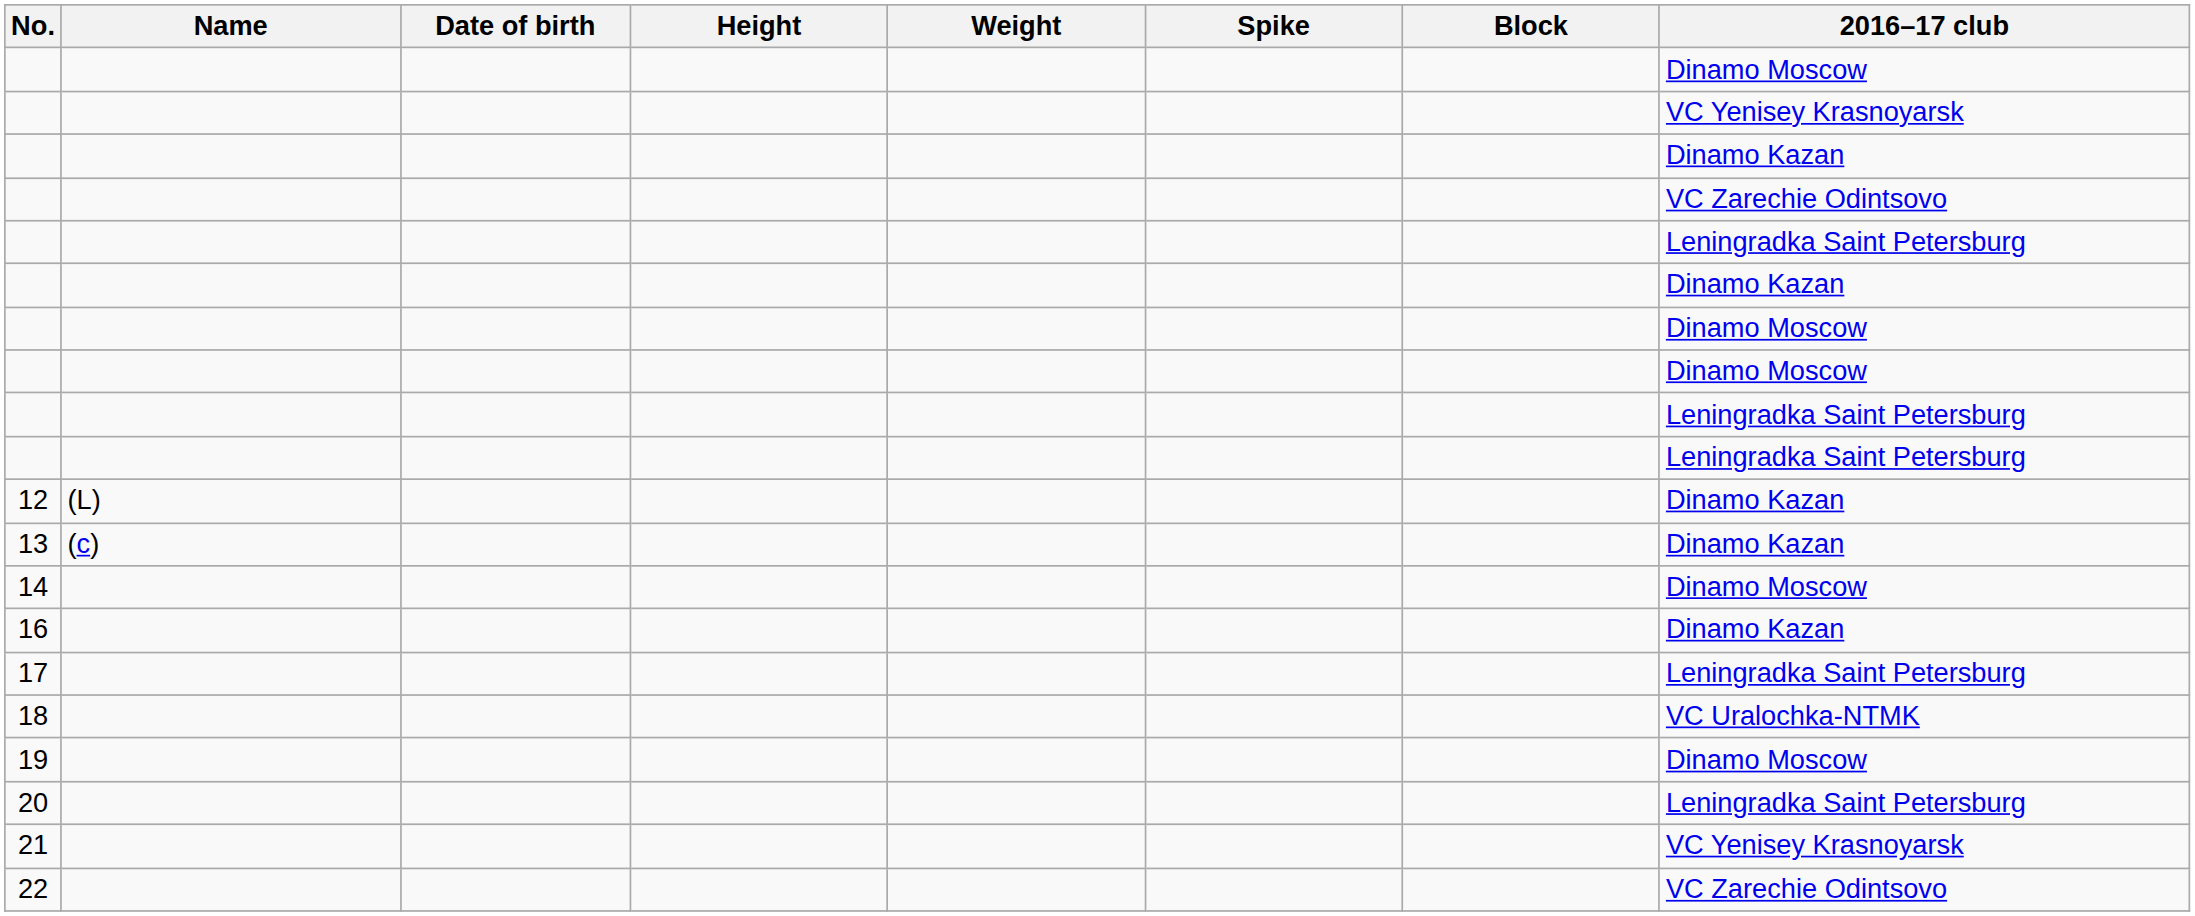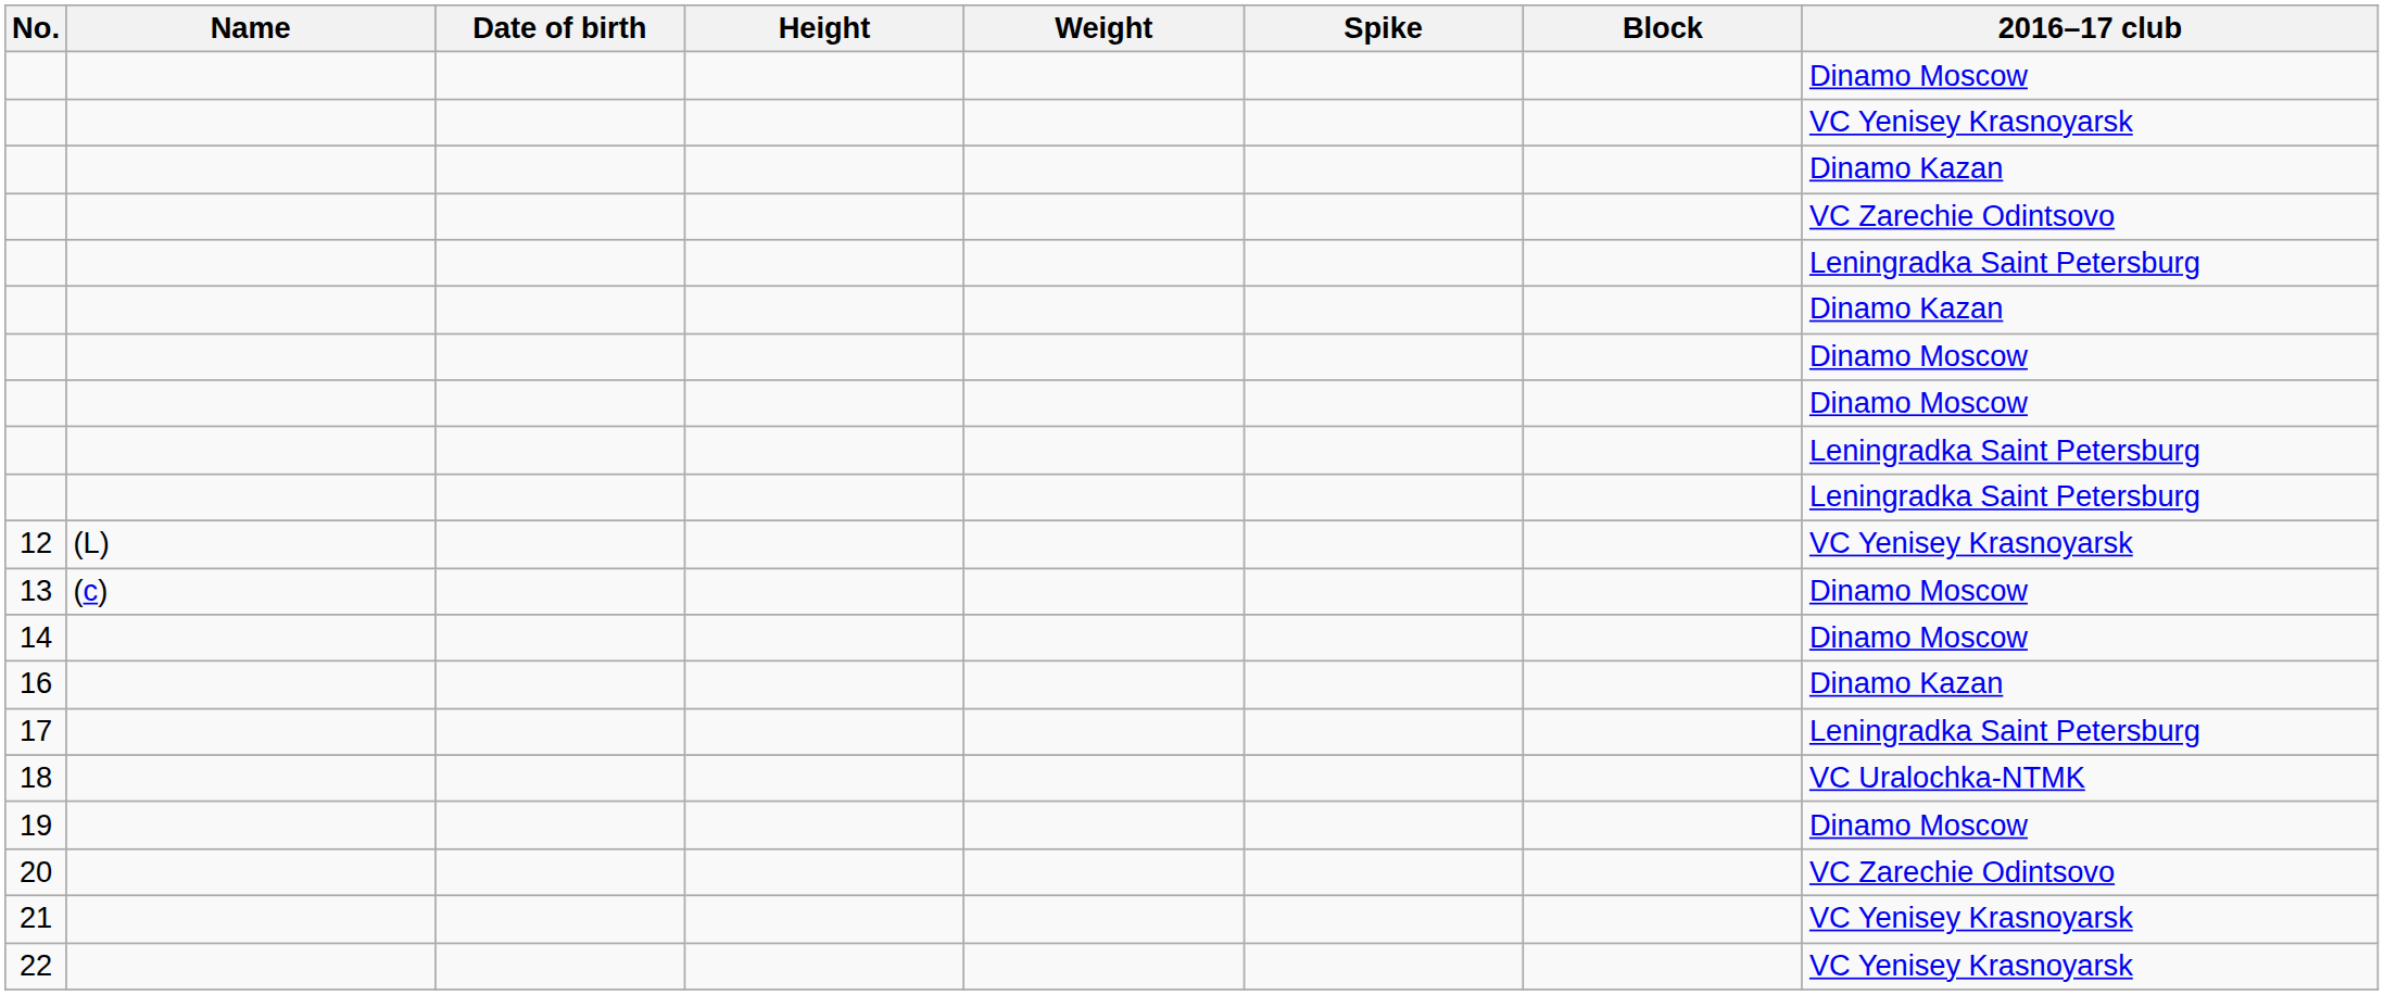 <table class="wikitable sortable" style="font-size:100%; text-align:center;">
 <tr>
 <th>No.</th>
 <th style="width:12em">Name</th>
 <th style="width:8em">Date of birth</th>
 <th style="width:9em">Height</th>
 <th style="width:9em">Weight</th>
 <th style="width:9em">Spike</th>
 <th style="width:9em">Block</th>
 <th style="width:19em">2016–17 club</th>
 </tr>
 <tr>
 <td></td>
 <td align=left></td>
 <td align=right></td>
 <td></td>
 <td></td>
 <td></td>
 <td></td>
 <td align=left> <a href='#'>Dinamo Moscow</a></td>
 </tr>
 <tr>
 <td></td>
 <td align=left></td>
 <td align=right></td>
 <td></td>
 <td></td>
 <td></td>
 <td></td>
 <td align=left> <a href='#'>VC Yenisey Krasnoyarsk</a></td>
 </tr>
 <tr>
 <td></td>
 <td align=left></td>
 <td align=right></td>
 <td></td>
 <td></td>
 <td></td>
 <td></td>
 <td align=left> <a href='#'>Dinamo Kazan</a></td>
 </tr>
 <tr>
 <td></td>
 <td align=left></td>
 <td align=right></td>
 <td></td>
 <td></td>
 <td></td>
 <td></td>
 <td align=left> <a href='#'>VC Zarechie Odintsovo</a></td>
 </tr>
 <tr>
 <td></td>
 <td align=left></td>
 <td align=right></td>
 <td></td>
 <td></td>
 <td></td>
 <td></td>
 <td align=left> <a href='#'>Leningradka Saint Petersburg</a></td>
 </tr>
 <tr>
 <td></td>
 <td align=left></td>
 <td align=right></td>
 <td></td>
 <td></td>
 <td></td>
 <td></td>
 <td align=left> <a href='#'>Dinamo Kazan</a></td>
 </tr>
 <tr>
 <td></td>
 <td align=left></td>
 <td align=right></td>
 <td></td>
 <td></td>
 <td></td>
 <td></td>
 <td align=left> <a href='#'>Dinamo Moscow</a></td>
 </tr>
 <tr>
 <td></td>
 <td align=left></td>
 <td align=right></td>
 <td></td>
 <td></td>
 <td></td>
 <td></td>
 <td align=left> <a href='#'>Dinamo Moscow</a></td>
 </tr>
 <tr>
 <td></td>
 <td align=left></td>
 <td align=right></td>
 <td></td>
 <td></td>
 <td></td>
 <td></td>
 <td align=left> <a href='#'>Leningradka Saint Petersburg</a></td>
 </tr>
 <tr>
 <td></td>
 <td align=left></td>
 <td align=right></td>
 <td></td>
 <td></td>
 <td></td>
 <td></td>
 <td align=left> <a href='#'>Leningradka Saint Petersburg</a></td>
 </tr>
 <tr>
 <td>12</td>
 <td align=left> (L)</td>
 <td align=right></td>
 <td></td>
 <td></td>
 <td></td>
 <td></td>
-<td align=left> <a href='#'>Dinamo Kazan</a></td>
+<td align=left> <a href='#'>VC Yenisey Krasnoyarsk</a></td>
 </tr>
 <tr>
 <td>13</td>
 <td align=left> (<a href='#'>c</a>)</td>
 <td align=right></td>
 <td></td>
 <td></td>
 <td></td>
 <td></td>
-<td align=left> <a href='#'>Dinamo Kazan</a></td>
+<td align=left> <a href='#'>Dinamo Moscow</a></td>
 </tr>
 <tr>
 <td>14</td>
 <td align=left></td>
 <td align=right></td>
 <td></td>
 <td></td>
 <td></td>
 <td></td>
 <td align=left> <a href='#'>Dinamo Moscow</a></td>
 </tr>
 <tr>
 <td>16</td>
 <td align=left></td>
 <td align=right></td>
 <td></td>
 <td></td>
 <td></td>
 <td></td>
 <td align=left> <a href='#'>Dinamo Kazan</a></td>
 </tr>
 <tr>
 <td>17</td>
 <td align=left></td>
 <td align=right></td>
 <td></td>
 <td></td>
 <td></td>
 <td></td>
 <td align=left> <a href='#'>Leningradka Saint Petersburg</a></td>
 </tr>
 <tr>
 <td>18</td>
 <td align=left></td>
 <td align=right></td>
 <td></td>
 <td></td>
 <td></td>
 <td></td>
 <td align=left> <a href='#'>VC Uralochka-NTMK</a></td>
 </tr>
 <tr>
 <td>19</td>
 <td align=left></td>
 <td align=right></td>
 <td></td>
 <td></td>
 <td></td>
 <td></td>
 <td align=left> <a href='#'>Dinamo Moscow</a></td>
 </tr>
 <tr>
 <td>20</td>
 <td align=left></td>
 <td align=right></td>
 <td></td>
 <td></td>
 <td></td>
 <td></td>
-<td align=left> <a href='#'>Leningradka Saint Petersburg</a></td>
+<td align=left> <a href='#'>VC Zarechie Odintsovo</a></td>
 </tr>
 <tr>
 <td>21</td>
 <td align=left></td>
 <td align=right></td>
 <td></td>
 <td></td>
 <td></td>
 <td></td>
 <td align=left> <a href='#'>VC Yenisey Krasnoyarsk</a></td>
 </tr>
 <tr>
 <td>22</td>
 <td align=left></td>
 <td align=right></td>
 <td></td>
 <td></td>
 <td></td>
 <td></td>
-<td align=left> <a href='#'>VC Zarechie Odintsovo</a></td>
+<td align=left> <a href='#'>VC Yenisey Krasnoyarsk</a></td>
 </tr>
 </table>
